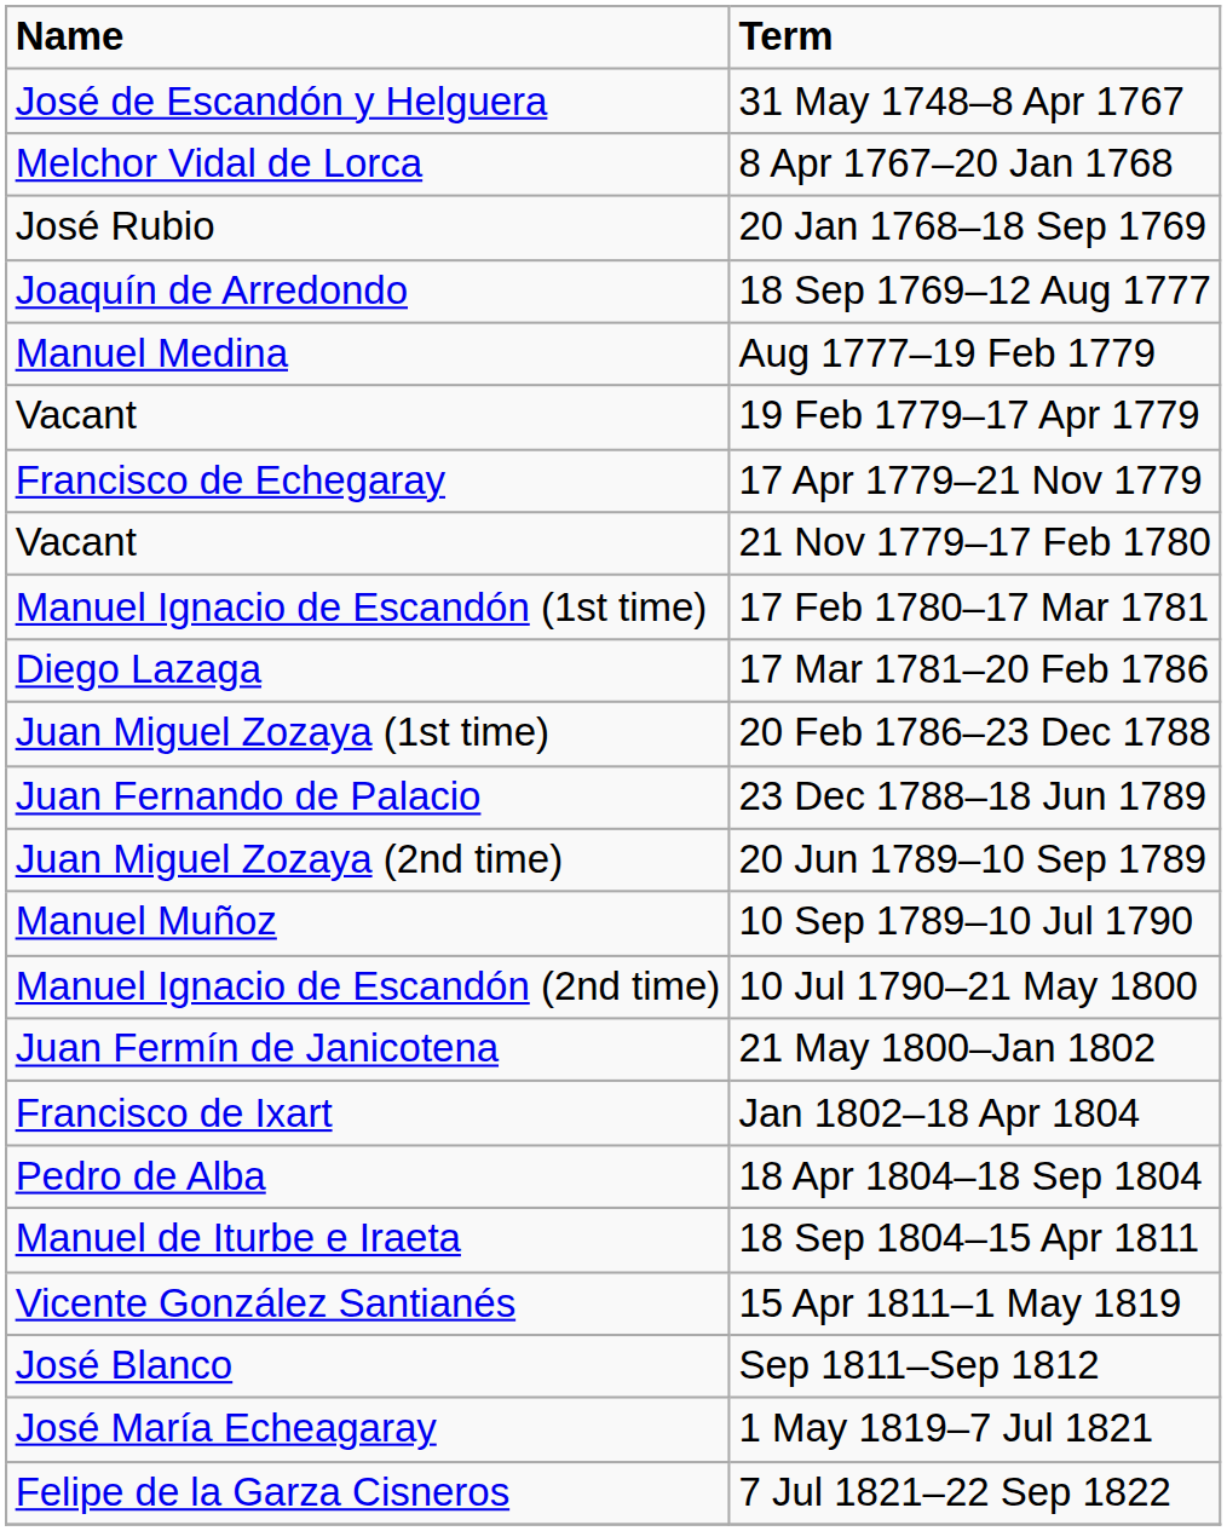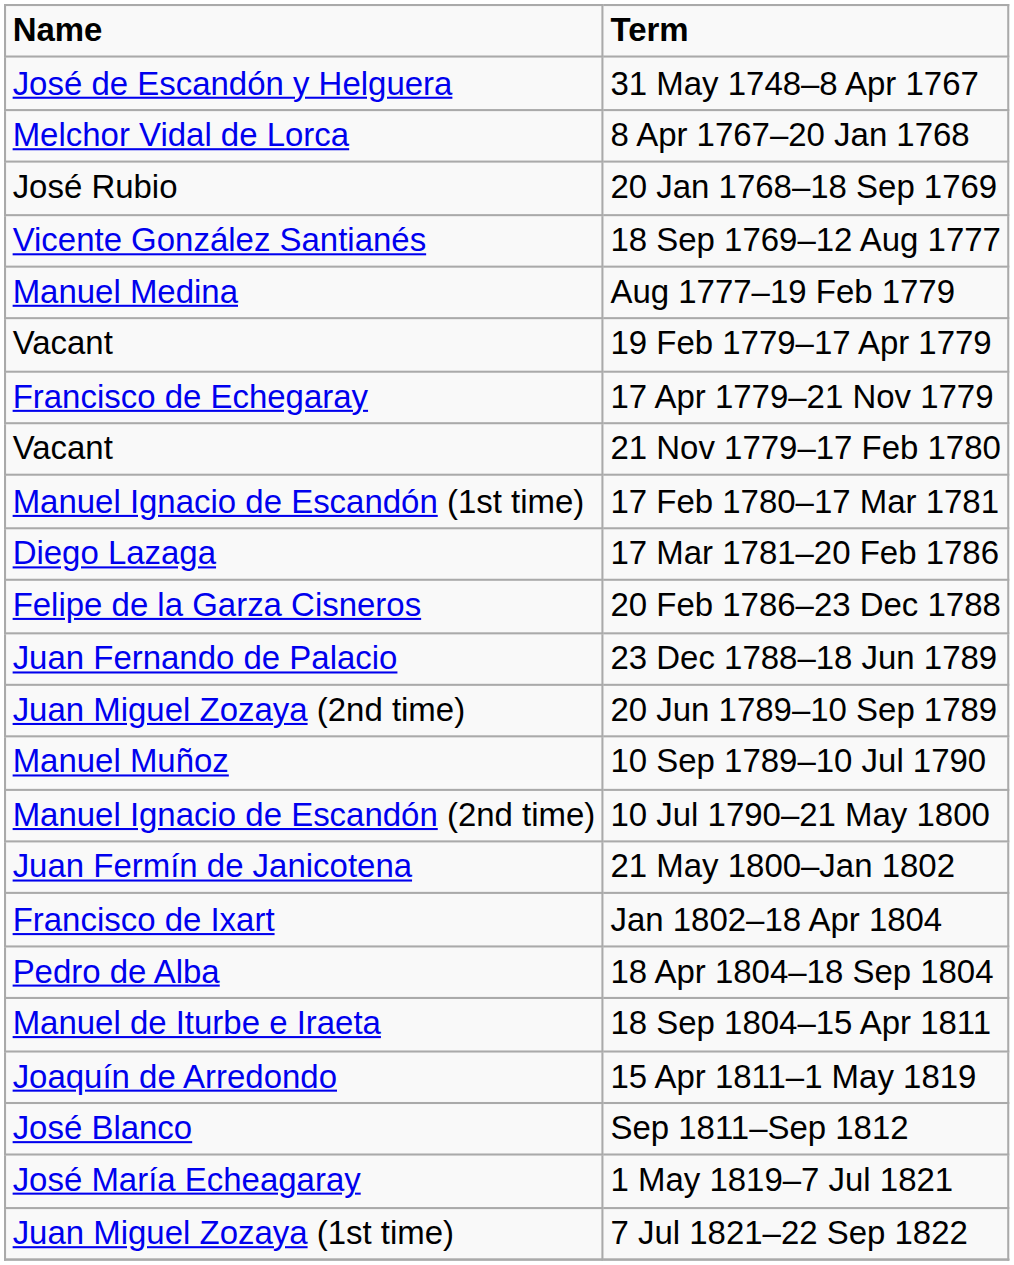 <table class="wikitable">
 <tr>
 <td><strong>Name</strong></td>
 <td><strong>Term</strong></td>
 </tr>
 <tr>
 <td><a href='#'>José de Escandón y Helguera</a></td>
 <td>31 May 1748–8 Apr 1767</td>
 </tr>
 <tr>
 <td><a href='#'>Melchor Vidal de Lorca</a></td>
 <td>8 Apr 1767–20 Jan 1768</td>
 </tr>
 <tr>
 <td>José Rubio</td>
 <td>20 Jan 1768–18 Sep 1769</td>
 </tr>
 <tr>
-<td><a href='#'>Joaquín de Arredondo</a></td>
+<td><a href='#'>Vicente González Santianés</a></td>
 <td>18 Sep 1769–12 Aug 1777</td>
 </tr>
 <tr>
 <td><a href='#'>Manuel Medina</a></td>
 <td>Aug 1777–19 Feb 1779</td>
 </tr>
 <tr>
 <td>Vacant</td>
 <td>19 Feb 1779–17 Apr 1779</td>
 </tr>
 <tr>
 <td><a href='#'>Francisco de Echegaray</a></td>
 <td>17 Apr 1779–21 Nov 1779</td>
 </tr>
 <tr>
 <td>Vacant</td>
 <td>21 Nov 1779–17 Feb 1780</td>
 </tr>
 <tr>
 <td><a href='#'>Manuel Ignacio de Escandón</a> (1st time)</td>
 <td>17 Feb 1780–17 Mar 1781</td>
 </tr>
 <tr>
 <td><a href='#'>Diego Lazaga</a></td>
 <td>17 Mar 1781–20 Feb 1786</td>
 </tr>
 <tr>
-<td><a href='#'>Juan Miguel Zozaya</a> (1st time)</td>
+<td><a href='#'>Felipe de la Garza Cisneros</a></td>
 <td>20 Feb 1786–23 Dec 1788</td>
 </tr>
 <tr>
 <td><a href='#'>Juan Fernando de Palacio</a></td>
 <td>23 Dec 1788–18 Jun 1789</td>
 </tr>
 <tr>
 <td><a href='#'>Juan Miguel Zozaya</a> (2nd time)</td>
 <td>20 Jun 1789–10 Sep 1789</td>
 </tr>
 <tr>
 <td><a href='#'>Manuel Muñoz</a></td>
 <td>10 Sep 1789–10 Jul 1790</td>
 </tr>
 <tr>
 <td><a href='#'>Manuel Ignacio de Escandón</a> (2nd time)</td>
 <td>10 Jul 1790–21 May 1800</td>
 </tr>
 <tr>
 <td><a href='#'>Juan Fermín de Janicotena</a></td>
 <td>21 May 1800–Jan 1802</td>
 </tr>
 <tr>
 <td><a href='#'>Francisco de Ixart</a></td>
 <td>Jan 1802–18 Apr 1804</td>
 </tr>
 <tr>
 <td><a href='#'>Pedro de Alba</a></td>
 <td>18 Apr 1804–18 Sep 1804</td>
 </tr>
 <tr>
 <td><a href='#'>Manuel de Iturbe e Iraeta</a></td>
 <td>18 Sep 1804–15 Apr 1811</td>
 </tr>
 <tr>
-<td><a href='#'>Vicente González Santianés</a></td>
+<td><a href='#'>Joaquín de Arredondo</a></td>
 <td>15 Apr 1811–1 May 1819</td>
 </tr>
 <tr>
 <td><a href='#'>José Blanco</a></td>
 <td>Sep 1811–Sep 1812</td>
 </tr>
 <tr>
 <td><a href='#'>José María Echeagaray</a></td>
 <td>1 May 1819–7 Jul 1821</td>
 </tr>
 <tr>
-<td><a href='#'>Felipe de la Garza Cisneros</a></td>
+<td><a href='#'>Juan Miguel Zozaya</a> (1st time)</td>
 <td>7 Jul 1821–22 Sep 1822</td>
 </tr>
 <tr>
 </tr>
 </table>
